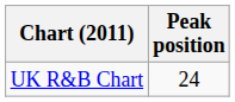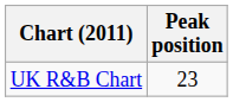 <table class="wikitable sortable">
 <tr>
 <th>Chart (2011)</th>
 <th>Peak<br>position</th>
 </tr>
 <tr>
 <td><a href='#'>UK R&B Chart</a></td>
-<td style="text-align:center;">24</td>
+<td style="text-align:center;">23</td>
 </tr>
 </table>
